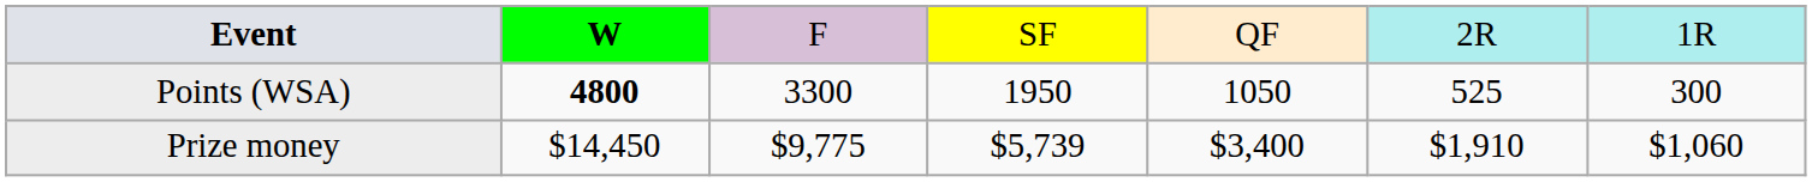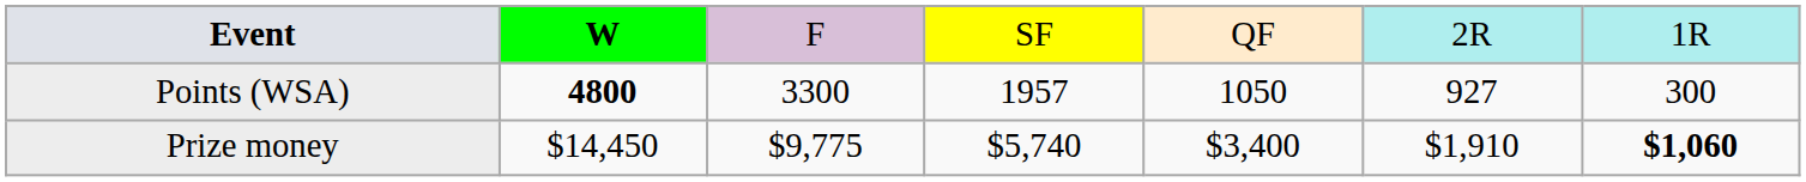 <table class=wikitable style=font-size:90%;text-align:center>
 <tr>
 <td width=200 colspan=1 bgcolor=#dfe2e9><strong>Event</strong></td>
 <td width=80 bgcolor=lime><strong>W</strong></td>
 <td width=85 bgcolor=#D8BFD8>F</td>
 <td width=85 bgcolor=#FFFF00>SF</td>
 <td width=85 bgcolor=#ffebcd>QF</td>
 <td width=85 bgcolor=#afeeee>2R</td>
 <td width=85 bgcolor=#afeeee>1R</td>
 </tr>
 <tr>
 <td bgcolor=#EDEDED>Points (WSA)</td>
 <td><strong>4800</strong></td>
 <td>3300</td>
-<td>1950</td>
+<td>1957</td>
 <td>1050</td>
-<td>525</td>
+<td>927</td>
 <td>300</td>
 </tr>
 <tr>
 <td bgcolor=#EDEDED>Prize money</td>
 <td>$14,450</td>
 <td>$9,775</td>
-<td>$5,739</td>
+<td>$5,740</td>
 <td>$3,400</td>
 <td>$1,910</td>
-<td>$1,060</td>
+<td><strong>$1,060</strong></td>
 </tr>
 </table>
